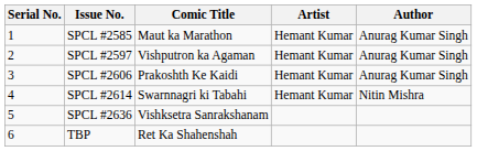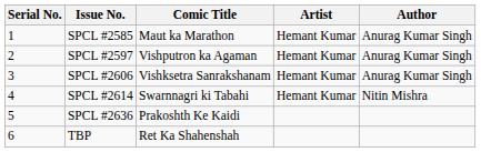 <table class="wikitable">
 <tr>
 <th>Serial No.</th>
 <th>Issue No.</th>
 <th>Comic Title</th>
 <th>Artist</th>
 <th>Author</th>
 </tr>
 <tr>
 <td>1</td>
 <td>SPCL #2585</td>
 <td>Maut ka Marathon</td>
 <td>Hemant Kumar</td>
 <td>Anurag Kumar Singh</td>
 </tr>
 <tr>
 <td>2</td>
 <td>SPCL #2597</td>
 <td>Vishputron ka Agaman</td>
 <td>Hemant Kumar</td>
 <td>Anurag Kumar Singh</td>
 </tr>
 <tr>
 <td>3</td>
 <td>SPCL #2606</td>
-<td>Prakoshth Ke Kaidi</td>
+<td>Vishksetra Sanrakshanam</td>
 <td>Hemant Kumar</td>
 <td>Anurag Kumar Singh</td>
 </tr>
 <tr>
 <td>4</td>
 <td>SPCL #2614</td>
 <td>Swarnnagri ki Tabahi</td>
 <td>Hemant Kumar</td>
 <td>Nitin Mishra</td>
 </tr>
 <tr>
 <td>5</td>
 <td>SPCL #2636</td>
-<td>Vishksetra Sanrakshanam</td>
+<td>Prakoshth Ke Kaidi</td>
 <td></td>
 <td></td>
 </tr>
 <tr>
 <td>6</td>
 <td>TBP</td>
 <td>Ret Ka Shahenshah</td>
 <td></td>
 <td></td>
 </tr>
 </table>
